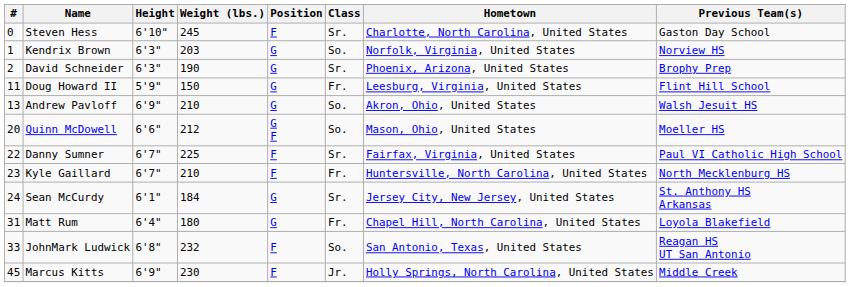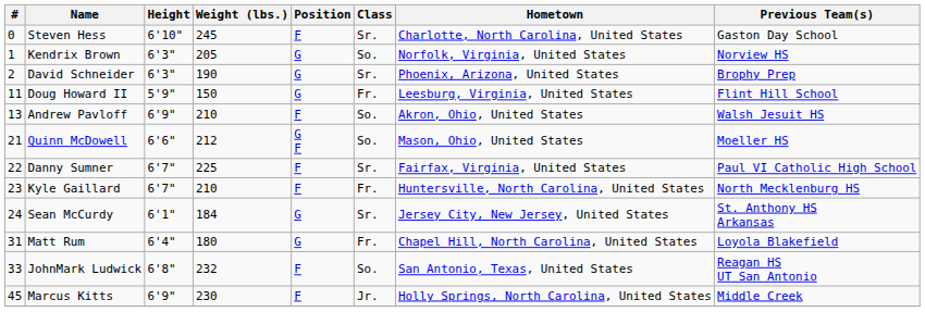 <table class="wikitable" style="font-size: 90%">
 <tr>
 <th>#</th>
 <th>Name</th>
 <th>Height</th>
 <th>Weight (lbs.)</th>
 <th>Position</th>
 <th>Class</th>
 <th>Hometown</th>
 <th>Previous Team(s)</th>
 </tr>
 <tr>
 <td>0</td>
 <td>Steven Hess</td>
 <td>6'10"</td>
 <td>245</td>
 <td><a href='#'>F</a></td>
 <td>Sr.</td>
 <td><a href='#'>Charlotte, North Carolina</a>, United States</td>
 <td>Gaston Day School</td>
 </tr>
 <tr>
 <td>1</td>
 <td>Kendrix Brown</td>
 <td>6'3"</td>
-<td>203</td>
+<td>205</td>
 <td><a href='#'>G</a></td>
 <td>So.</td>
 <td><a href='#'>Norfolk, Virginia</a>, United States</td>
 <td><a href='#'>Norview HS</a></td>
 </tr>
 <tr>
 <td>2</td>
 <td>David Schneider</td>
 <td>6'3"</td>
 <td>190</td>
 <td><a href='#'>G</a></td>
 <td>Sr.</td>
 <td><a href='#'>Phoenix, Arizona</a>, United States</td>
 <td><a href='#'>Brophy Prep</a></td>
 </tr>
 <tr>
 <td>11</td>
 <td>Doug Howard II</td>
 <td>5'9"</td>
 <td>150</td>
 <td><a href='#'>G</a></td>
 <td>Fr.</td>
 <td><a href='#'>Leesburg, Virginia</a>, United States</td>
 <td><a href='#'>Flint Hill School</a></td>
 </tr>
 <tr>
 <td>13</td>
 <td>Andrew Pavloff</td>
 <td>6'9"</td>
 <td>210</td>
-<td><a href='#'>G</a></td>
+<td><a href='#'>F</a></td>
 <td>So.</td>
 <td><a href='#'>Akron, Ohio</a>, United States</td>
 <td><a href='#'>Walsh Jesuit HS</a></td>
 </tr>
 <tr>
-<td>20</td>
+<td>21</td>
 <td><a href='#'>Quinn McDowell</a></td>
 <td>6'6"</td>
 <td>212</td>
 <td><a href='#'>G</a><br><a href='#'>F</a></td>
 <td>So.</td>
 <td><a href='#'>Mason, Ohio</a>, United States</td>
 <td><a href='#'>Moeller HS</a></td>
 </tr>
 <tr>
 <td>22</td>
 <td>Danny Sumner</td>
 <td>6'7"</td>
 <td>225</td>
 <td><a href='#'>F</a></td>
 <td>Sr.</td>
 <td><a href='#'>Fairfax, Virginia</a>, United States</td>
 <td><a href='#'>Paul VI Catholic High School</a></td>
 </tr>
 <tr>
 <td>23</td>
 <td>Kyle Gaillard</td>
 <td>6'7"</td>
 <td>210</td>
 <td><a href='#'>F</a></td>
 <td>Fr.</td>
 <td><a href='#'>Huntersville, North Carolina</a>, United States</td>
 <td><a href='#'>North Mecklenburg HS</a></td>
 </tr>
 <tr>
 <td>24</td>
 <td>Sean McCurdy</td>
 <td>6'1"</td>
 <td>184</td>
 <td><a href='#'>G</a></td>
 <td>Sr.</td>
 <td><a href='#'>Jersey City, New Jersey</a>, United States</td>
 <td><a href='#'>St. Anthony HS</a><br><a href='#'>Arkansas</a></td>
 </tr>
 <tr>
 <td>31</td>
 <td>Matt Rum</td>
 <td>6'4"</td>
 <td>180</td>
 <td><a href='#'>G</a></td>
 <td>Fr.</td>
 <td><a href='#'>Chapel Hill, North Carolina</a>, United States</td>
 <td><a href='#'>Loyola Blakefield</a></td>
 </tr>
 <tr>
 <td>33</td>
 <td>JohnMark Ludwick</td>
 <td>6'8"</td>
 <td>232</td>
 <td><a href='#'>F</a></td>
 <td>So.</td>
 <td><a href='#'>San Antonio, Texas</a>, United States</td>
 <td><a href='#'>Reagan HS</a><br><a href='#'>UT San Antonio</a></td>
 </tr>
 <tr>
 <td>45</td>
 <td>Marcus Kitts</td>
 <td>6'9"</td>
 <td>230</td>
 <td><a href='#'>F</a></td>
 <td>Jr.</td>
 <td><a href='#'>Holly Springs, North Carolina</a>, United States</td>
 <td><a href='#'>Middle Creek</a></td>
 </tr>
 <tr>
 </tr>
 </table>
